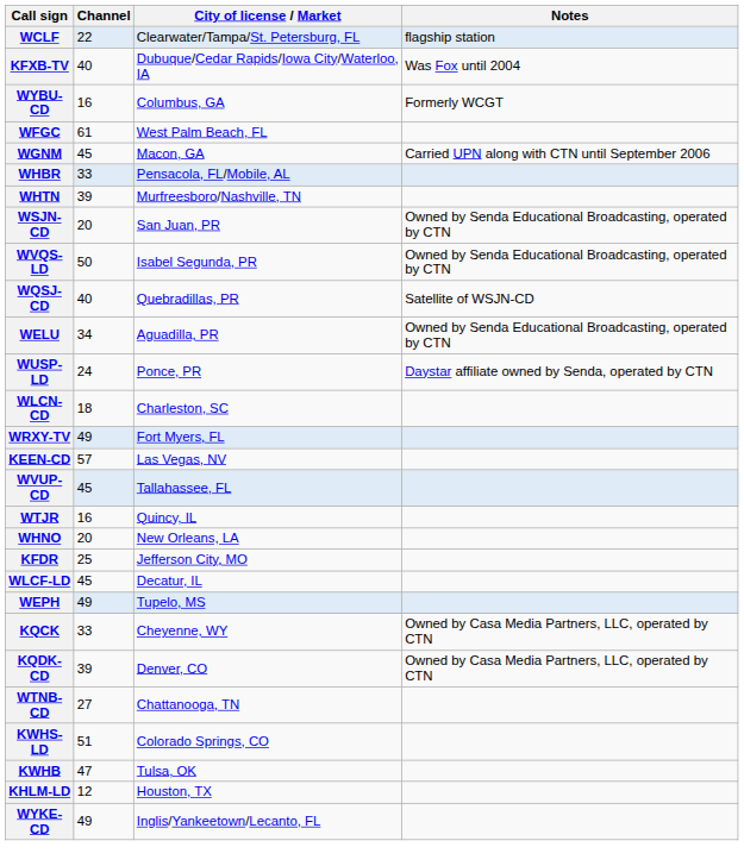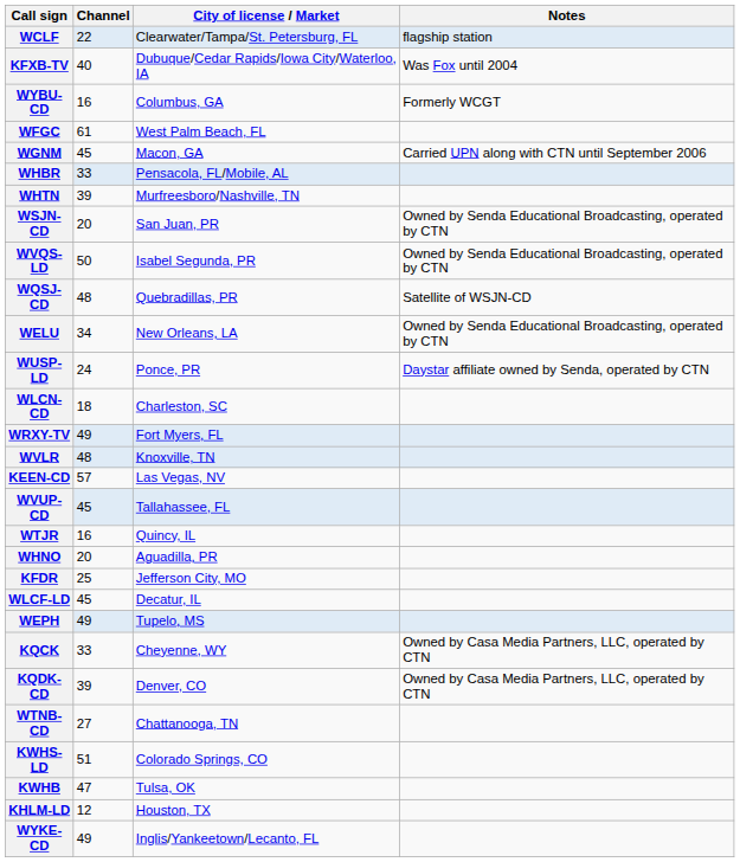 <table class="wikitable sortable">
 <tr>
 <th scope="col">Call sign</th>
 <th scope="col">Channel</th>
 <th scope="col"><a href='#'>City of license</a> / <a href='#'>Market</a></th>
 <th scope="col">Notes</th>
 </tr>
 <tr style="background-color:#DFEBF6;">
 <th scope="row"><a href='#'>WCLF</a></th>
 <td>22</td>
 <td>Clearwater/Tampa/<a href='#'>St. Petersburg, FL</a></td>
 <td>flagship station</td>
 </tr>
 <tr>
 <th scope="row"><a href='#'>KFXB-TV</a></th>
 <td>40</td>
 <td><a href='#'>Dubuque</a>/<a href='#'>Cedar Rapids</a>/<a href='#'>Iowa City</a>/<a href='#'>Waterloo, IA</a></td>
 <td>Was <a href='#'>Fox</a> until 2004</td>
 </tr>
 <tr>
 <th scope="row"><a href='#'>WYBU-CD</a></th>
 <td>16</td>
 <td><a href='#'>Columbus, GA</a></td>
 <td>Formerly WCGT</td>
 </tr>
 <tr>
 <th scope="row"><a href='#'>WFGC</a></th>
 <td>61</td>
 <td><a href='#'>West Palm Beach, FL</a></td>
 <td></td>
 </tr>
 <tr>
 <th scope="row"><a href='#'>WGNM</a></th>
 <td>45</td>
 <td><a href='#'>Macon, GA</a></td>
 <td>Carried <a href='#'>UPN</a> along with CTN until September 2006</td>
 </tr>
 <tr style="background-color:#DFEBF6;">
 <th scope="row"><a href='#'>WHBR</a></th>
 <td>33</td>
 <td><a href='#'>Pensacola, FL</a>/<a href='#'>Mobile, AL</a></td>
 <td></td>
 </tr>
 <tr>
 <th scope="row"><a href='#'>WHTN</a></th>
 <td>39</td>
 <td><a href='#'>Murfreesboro</a>/<a href='#'>Nashville, TN</a></td>
 <td></td>
 </tr>
 <tr>
 <th scope="row"><a href='#'>WSJN-CD</a></th>
 <td>20</td>
 <td><a href='#'>San Juan, PR</a></td>
 <td>Owned by Senda Educational Broadcasting, operated by CTN</td>
 </tr>
 <tr>
 <th scope="row"><a href='#'>WVQS-LD</a></th>
 <td>50</td>
 <td><a href='#'>Isabel Segunda, PR</a></td>
 <td>Owned by Senda Educational Broadcasting, operated by CTN</td>
 </tr>
 <tr>
 <th scope="row"><a href='#'>WQSJ-CD</a></th>
-<td>40</td>
+<td>48</td>
 <td><a href='#'>Quebradillas, PR</a></td>
 <td>Satellite of WSJN-CD</td>
 </tr>
 <tr>
 <th scope="row"><a href='#'>WELU</a></th>
 <td>34</td>
-<td><a href='#'>Aguadilla, PR</a></td>
+<td><a href='#'>New Orleans, LA</a></td>
 <td>Owned by Senda Educational Broadcasting, operated by CTN</td>
 </tr>
 <tr>
 <th scope="row"><a href='#'>WUSP-LD</a></th>
 <td>24</td>
 <td><a href='#'>Ponce, PR</a></td>
 <td><a href='#'>Daystar</a> affiliate owned by Senda, operated by CTN</td>
 </tr>
 <tr>
 <th scope="row"><a href='#'>WLCN-CD</a></th>
 <td>18</td>
 <td><a href='#'>Charleston, SC</a></td>
 <td></td>
 </tr>
 <tr style="background-color:#DFEBF6;">
 <th scope="row"><a href='#'>WRXY-TV</a></th>
 <td>49</td>
 <td><a href='#'>Fort Myers, FL</a></td>
+<td></td>
+</tr>
+<tr style="background-color:#DFEBF6;">
+<th scope="row"><a href='#'>WVLR</a></th>
+<td>48</td>
+<td><a href='#'>Knoxville, TN</a></td>
 <td></td>
 </tr>
 <tr>
 <th scope="row"><a href='#'>KEEN-CD</a></th>
 <td>57</td>
 <td><a href='#'>Las Vegas, NV</a></td>
 <td></td>
 </tr>
 <tr style="background-color:#DFEBF6;">
 <th scope="row"><a href='#'>WVUP-CD</a></th>
 <td>45</td>
 <td><a href='#'>Tallahassee, FL</a></td>
 <td></td>
 </tr>
 <tr>
 <th scope="row"><a href='#'>WTJR</a></th>
 <td>16</td>
 <td><a href='#'>Quincy, IL</a></td>
 <td></td>
 </tr>
 <tr>
 <th scope="row"><a href='#'>WHNO</a></th>
 <td>20</td>
-<td><a href='#'>New Orleans, LA</a></td>
+<td><a href='#'>Aguadilla, PR</a></td>
 <td></td>
 </tr>
 <tr>
 <th scope="row"><a href='#'>KFDR</a></th>
 <td>25</td>
 <td><a href='#'>Jefferson City, MO</a></td>
 <td></td>
 </tr>
 <tr>
 <th scope="row"><a href='#'>WLCF-LD</a></th>
 <td>45</td>
 <td><a href='#'>Decatur, IL</a></td>
 <td></td>
 </tr>
 <tr style="background-color:#DFEBF6;">
 <th scope="row"><a href='#'>WEPH</a></th>
 <td>49</td>
 <td><a href='#'>Tupelo, MS</a></td>
 <td></td>
 </tr>
 <tr>
 <th scope="row"><a href='#'>KQCK</a></th>
 <td>33</td>
 <td><a href='#'>Cheyenne, WY</a></td>
 <td>Owned by Casa Media Partners, LLC, operated by CTN</td>
 </tr>
 <tr>
 <th scope="row"><a href='#'>KQDK-CD</a></th>
 <td>39</td>
 <td><a href='#'>Denver, CO</a></td>
 <td>Owned by Casa Media Partners, LLC, operated by CTN</td>
 </tr>
 <tr>
 <th scope="row"><a href='#'>WTNB-CD</a></th>
 <td>27</td>
 <td><a href='#'>Chattanooga, TN</a></td>
 <td></td>
 </tr>
 <tr>
 <th scope="row"><a href='#'>KWHS-LD</a></th>
 <td>51</td>
 <td><a href='#'>Colorado Springs, CO</a></td>
 <td></td>
 </tr>
 <tr>
 <th scope="row"><a href='#'>KWHB</a></th>
 <td>47</td>
 <td><a href='#'>Tulsa, OK</a></td>
 <td></td>
 </tr>
 <tr>
 <th scope="row"><a href='#'>KHLM-LD</a></th>
 <td>12</td>
 <td><a href='#'>Houston, TX</a></td>
 <td></td>
 </tr>
 <tr>
 <th><a href='#'>WYKE-CD</a></th>
 <td>49</td>
 <td><a href='#'>Inglis</a>/<a href='#'>Yankeetown</a>/<a href='#'>Lecanto, FL</a></td>
 <td></td>
 </tr>
 </table>
